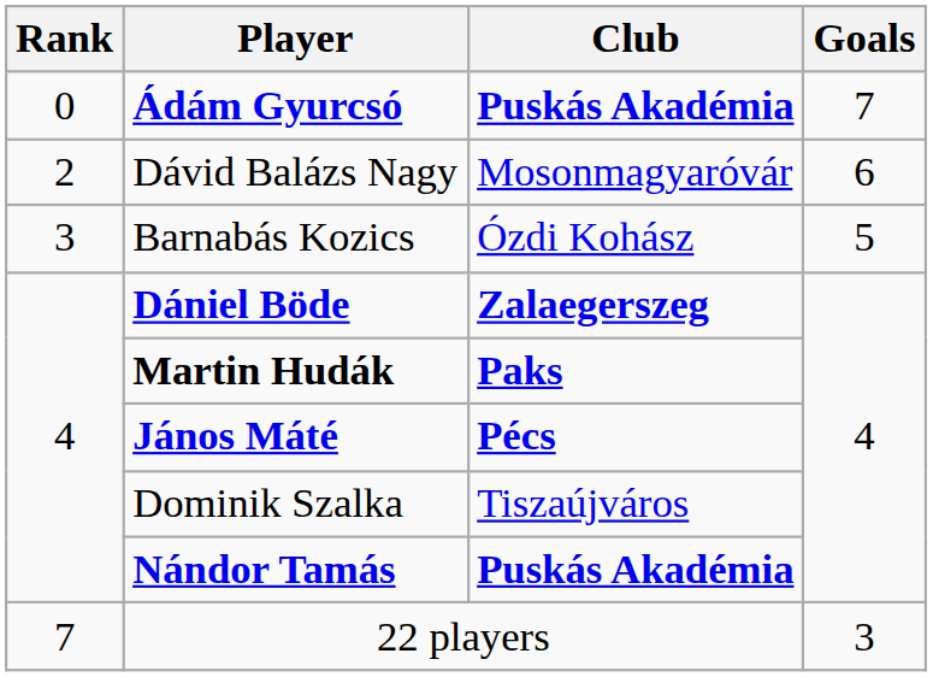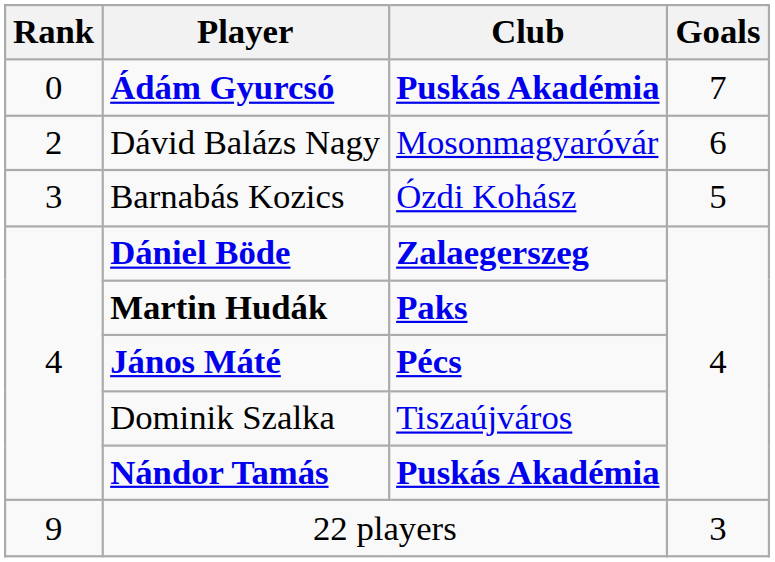 <table class="wikitable" style="text-align:center">
 <tr>
 <th>Rank</th>
 <th>Player</th>
 <th>Club</th>
 <th>Goals</th>
 </tr>
 <tr>
 <td rowspan="1">0</td>
 <td align="left"> <strong><a href='#'>Ádám Gyurcsó</a></strong></td>
 <td align="left"><strong><a href='#'>Puskás Akadémia</a></strong></td>
 <td rowspan="1">7</td>
 </tr>
 <tr>
 <td rowspan="1">2</td>
 <td align="left"> Dávid Balázs Nagy</td>
 <td align="left"><a href='#'>Mosonmagyaróvár</a></td>
 <td rowspan="1">6</td>
 </tr>
 <tr>
 <td rowspan="1">3</td>
 <td align="left"> Barnabás Kozics</td>
 <td align="left"><a href='#'>Ózdi Kohász</a></td>
 <td rowspan="1">5</td>
 </tr>
 <tr>
 <td rowspan="5">4</td>
 <td align="left"> <strong><a href='#'>Dániel Böde</a></strong></td>
 <td align="left"><strong><a href='#'>Zalaegerszeg</a></strong></td>
 <td rowspan="5">4</td>
 </tr>
 <tr>
 <td align="left"> <strong>Martin Hudák</strong></td>
 <td align="left"><strong><a href='#'>Paks</a></strong></td>
 </tr>
 <tr>
 <td align="left"> <strong><a href='#'>János Máté</a></strong></td>
 <td align="left"><strong><a href='#'>Pécs</a></strong></td>
 </tr>
 <tr>
 <td align="left"> Dominik Szalka</td>
 <td align="left"><a href='#'>Tiszaújváros</a></td>
 </tr>
 <tr>
 <td align="left"> <strong><a href='#'>Nándor Tamás</a></strong></td>
 <td align="left"><strong><a href='#'>Puskás Akadémia</a></strong></td>
 </tr>
 <tr>
-<td rowspan="1">7</td>
+<td rowspan="1">9</td>
 <td colspan="2">22 players</td>
 <td rowspan="1">3</td>
 </tr>
 </table>
